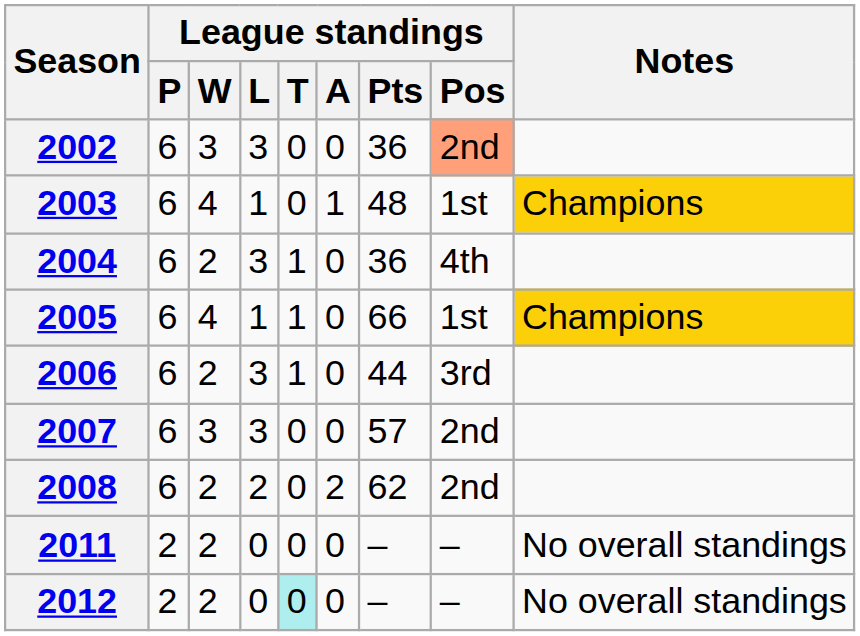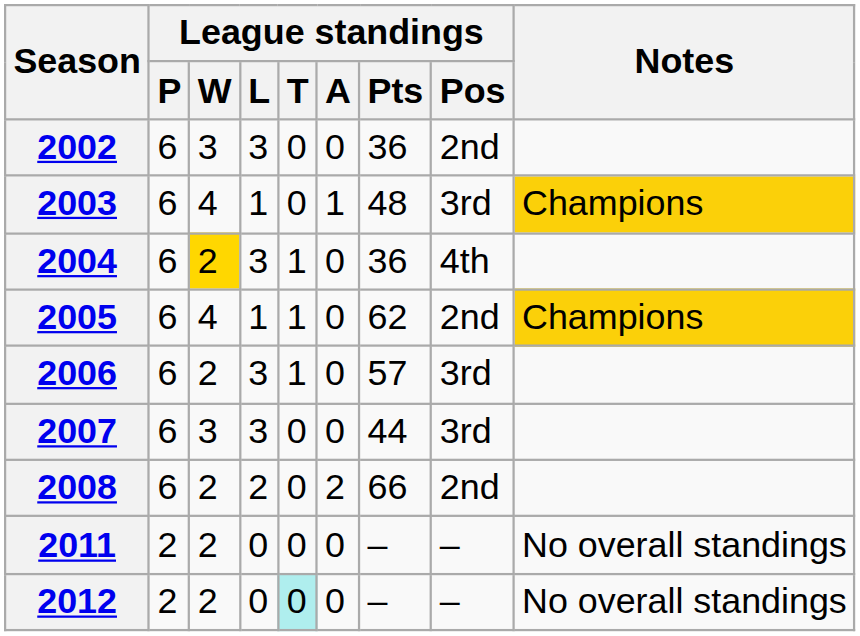 <table class="wikitable sortable">
 <tr>
 <th scope="col" rowspan="2">Season</th>
 <th scope="col" colspan="7">League standings</th>
 <th scope="col" rowspan="2">Notes</th>
 </tr>
 <tr>
 <th scope="col">P</th>
 <th scope="col">W</th>
 <th scope="col">L</th>
 <th scope="col">T</th>
 <th scope="col">A</th>
 <th scope="col">Pts</th>
 <th scope="col">Pos</th>
 </tr>
 <tr>
 <th scope="row"><a href='#'>2002</a></th>
 <td>6</td>
 <td>3</td>
 <td>3</td>
 <td>0</td>
 <td>0</td>
 <td>36</td>
-<td style="background: lightsalmon;">2nd</td>
+<td>2nd</td>
 <td></td>
 </tr>
 <tr>
 <th scope="row"><a href='#'>2003</a></th>
 <td>6</td>
 <td>4</td>
 <td>1</td>
 <td>0</td>
 <td>1</td>
 <td>48</td>
-<td>1st</td>
+<td>3rd</td>
 <td style="background:#fbd009;">Champions</td>
 </tr>
 <tr>
 <th scope="row"><a href='#'>2004</a></th>
 <td>6</td>
-<td>2</td>
+<td style="background: gold;">2</td>
 <td>3</td>
 <td>1</td>
 <td>0</td>
 <td>36</td>
 <td>4th</td>
 <td></td>
 </tr>
 <tr>
 <th scope="row"><a href='#'>2005</a></th>
 <td>6</td>
 <td>4</td>
 <td>1</td>
 <td>1</td>
 <td>0</td>
-<td>66</td>
-<td>1st</td>
+<td>62</td>
+<td>2nd</td>
 <td style="background:#fbd009;">Champions</td>
 </tr>
 <tr>
 <th scope="row"><a href='#'>2006</a></th>
 <td>6</td>
 <td>2</td>
 <td>3</td>
 <td>1</td>
 <td>0</td>
-<td>44</td>
+<td>57</td>
 <td>3rd</td>
 <td></td>
 </tr>
 <tr>
 <th scope="row"><a href='#'>2007</a></th>
 <td>6</td>
 <td>3</td>
 <td>3</td>
 <td>0</td>
 <td>0</td>
-<td>57</td>
-<td>2nd</td>
+<td>44</td>
+<td>3rd</td>
 <td></td>
 </tr>
 <tr>
 <th scope="row"><a href='#'>2008</a></th>
 <td>6</td>
 <td>2</td>
 <td>2</td>
 <td>0</td>
 <td>2</td>
-<td>62</td>
+<td>66</td>
 <td>2nd</td>
 <td></td>
 </tr>
 <tr>
 <th scope="row"><a href='#'>2011</a></th>
 <td>2</td>
 <td>2</td>
 <td>0</td>
 <td>0</td>
 <td>0</td>
 <td>–</td>
 <td>–</td>
 <td>No overall standings</td>
 </tr>
 <tr>
 <th scope="row"><a href='#'>2012</a></th>
 <td>2</td>
 <td>2</td>
 <td>0</td>
 <td style="background: paleturquoise;">0</td>
 <td>0</td>
 <td>–</td>
 <td>–</td>
 <td>No overall standings</td>
 </tr>
 </table>
